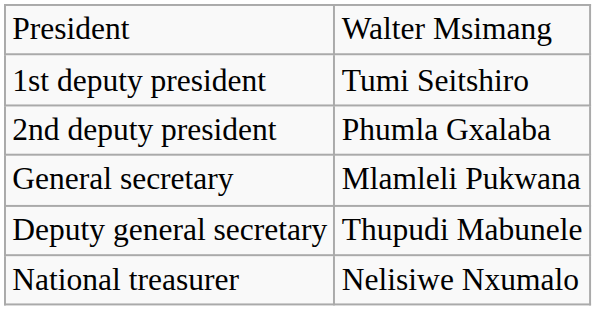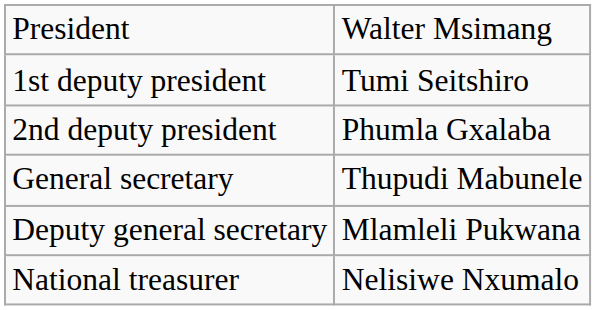 <table class="wikitable">
 <tr>
 <td>President</td>
 <td>Walter Msimang</td>
 </tr>
 <tr>
 <td>1st deputy president</td>
 <td>Tumi Seitshiro</td>
 </tr>
 <tr>
 <td>2nd deputy president</td>
 <td>Phumla Gxalaba</td>
 </tr>
 <tr>
 <td>General secretary</td>
-<td>Mlamleli Pukwana</td>
+<td>Thupudi Mabunele</td>
 </tr>
 <tr>
 <td>Deputy general secretary</td>
-<td>Thupudi Mabunele</td>
+<td>Mlamleli Pukwana</td>
 </tr>
 <tr>
 <td>National treasurer</td>
 <td>Nelisiwe Nxumalo</td>
 </tr>
 </table>
